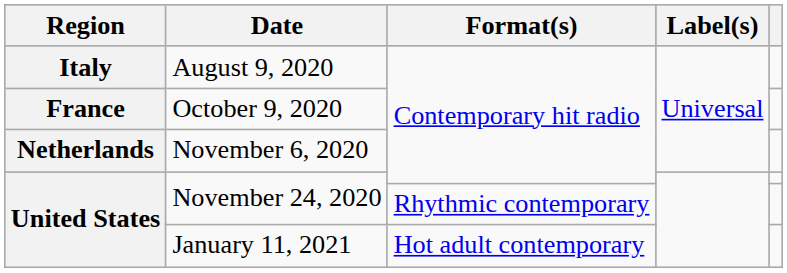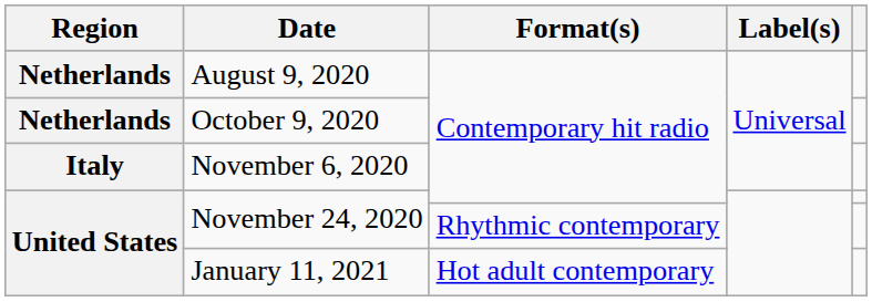 <table class="wikitable plainrowheaders">
 <tr>
 <th scope="col">Region</th>
 <th scope="col">Date</th>
 <th scope="col">Format(s)</th>
 <th scope="col">Label(s)</th>
 <th scope="col"></th>
 </tr>
 <tr>
-<th scope="row">Italy</th>
+<th scope="row">Netherlands</th>
 <td>August 9, 2020</td>
 <td rowspan="4"><a href='#'>Contemporary hit radio</a></td>
 <td rowspan="3"><a href='#'>Universal</a></td>
 <td align="center"></td>
 </tr>
 <tr>
-<th scope="row">France</th>
+<th scope="row">Netherlands</th>
 <td>October 9, 2020</td>
 <td align="center"></td>
 </tr>
 <tr>
-<th scope="row">Netherlands</th>
+<th scope="row">Italy</th>
 <td>November 6, 2020</td>
 <td align="center"></td>
 </tr>
 <tr>
 <th scope="row" rowspan="3">United States</th>
 <td rowspan="2">November 24, 2020</td>
 <td rowspan="3"></td>
 <td align="center"></td>
 </tr>
 <tr>
 <td><a href='#'>Rhythmic contemporary</a></td>
 <td align="center"></td>
 </tr>
 <tr>
 <td>January 11, 2021</td>
 <td><a href='#'>Hot adult contemporary</a></td>
 <td align="center"></td>
 </tr>
 </table>
